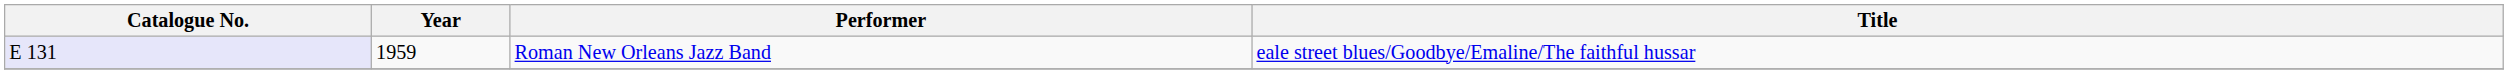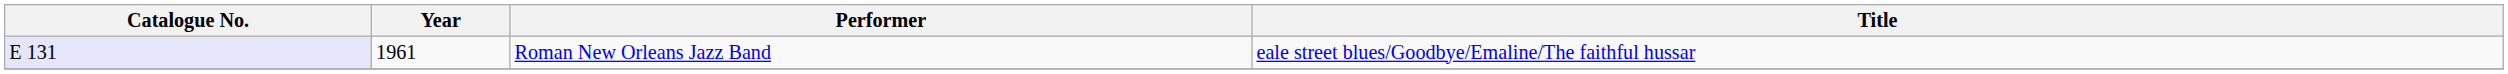 <table class="wikitable" style="width:100%;margin:auto;clear:both;">
 <tr bgcolor="#EFEFEF">
 <th>Catalogue No.</th>
 <th>Year</th>
 <th>Performer</th>
 <th>Title</th>
 </tr>
 <tr>
 <td style="background: lavender;">E 131</td>
-<td>1959</td>
+<td>1961</td>
 <td><a href='#'>Roman New Orleans Jazz Band</a></td>
 <td><a href='#'>eale street blues/Goodbye/Emaline/The faithful hussar</a></td>
 </tr>
 <tr>
 </tr>
 </table>
